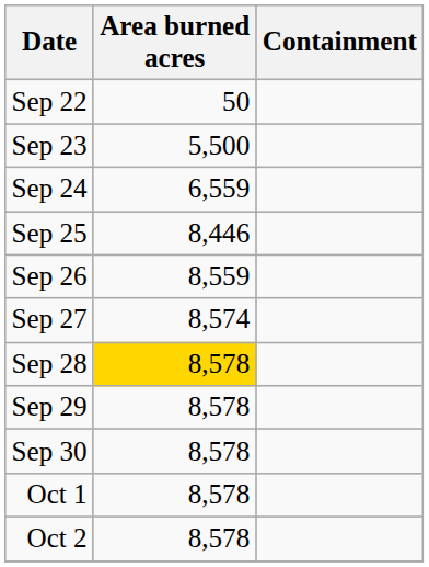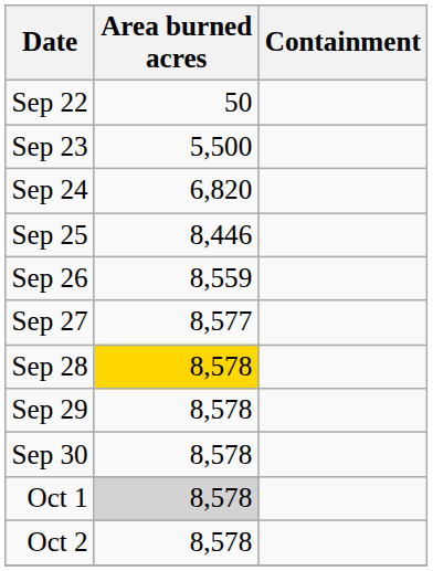 <table class="wikitable" style="text-align: right;">
 <tr>
 <th>Date</th>
 <th>Area burned<br>acres</th>
 <th>Containment</th>
 </tr>
 <tr>
 <td>Sep 22</td>
 <td>50</td>
 <td style="text-align: left;"></td>
 </tr>
 <tr>
 <td>Sep 23</td>
 <td>5,500</td>
 <td style="text-align: left;"></td>
 </tr>
 <tr>
 <td>Sep 24</td>
-<td>6,559</td>
+<td>6,820</td>
 <td style="text-align: left;"></td>
 </tr>
 <tr>
 <td>Sep 25</td>
 <td>8,446</td>
 <td style="text-align: left;"></td>
 </tr>
 <tr>
 <td>Sep 26</td>
 <td>8,559</td>
 <td style="text-align: left;"></td>
 </tr>
 <tr>
 <td>Sep 27</td>
-<td>8,574</td>
+<td>8,577</td>
 <td style="text-align: left;"></td>
 </tr>
 <tr>
 <td>Sep 28</td>
 <td style="background: gold;">8,578</td>
 <td style="text-align: left;"></td>
 </tr>
 <tr>
 <td>Sep 29</td>
 <td>8,578</td>
 <td style="text-align: left;"></td>
 </tr>
 <tr>
 <td>Sep 30</td>
 <td>8,578</td>
 <td style="text-align: left;"></td>
 </tr>
 <tr>
 <td>Oct 1</td>
-<td>8,578</td>
+<td style="background: lightgrey;">8,578</td>
 <td style="text-align: left;"></td>
 </tr>
 <tr>
 <td>Oct 2</td>
 <td>8,578</td>
 <td style="text-align: left;"></td>
 </tr>
 <tr>
 </tr>
 </table>
